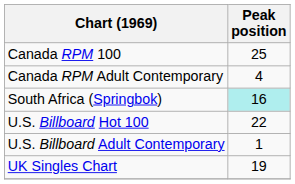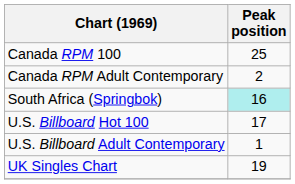 <table class="wikitable sortable">
 <tr>
 <th align="left">Chart (1969)</th>
 <th align="left">Peak<br>position</th>
 </tr>
 <tr>
 <td align="left">Canada <a href='#'><em>RPM</em></a> 100</td>
 <td style="text-align:center;">25</td>
 </tr>
 <tr>
 <td align="left">Canada <em>RPM</em> Adult Contemporary</td>
-<td style="text-align:center;">4</td>
+<td style="text-align:center;">2</td>
 </tr>
 <tr>
 <td>South Africa (<a href='#'>Springbok</a>)</td>
 <td align="center" style="background: paleturquoise;">16</td>
 </tr>
 <tr>
 <td align="left">U.S. <em><a href='#'>Billboard</a></em> <a href='#'>Hot 100</a></td>
-<td style="text-align:center;">22</td>
+<td style="text-align:center;">17</td>
 </tr>
 <tr>
 <td align="left">U.S. <em>Billboard</em> <a href='#'>Adult Contemporary</a></td>
 <td style="text-align:center;">1</td>
 </tr>
 <tr>
 <td align="left"><a href='#'>UK Singles Chart</a></td>
 <td style="text-align:center;">19</td>
 </tr>
 <tr>
 </tr>
 </table>
